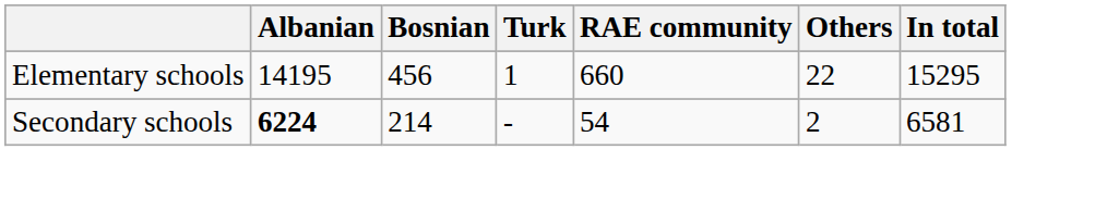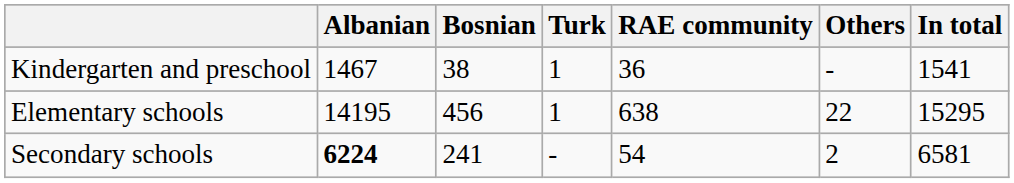 <table class="wikitable">
 <tr>
 <th></th>
 <th>Albanian</th>
 <th>Bosnian</th>
 <th>Turk</th>
 <th>RAE community</th>
 <th>Others</th>
 <th>In total</th>
 </tr>
 <tr>
+<td>Kindergarten and preschool</td>
+<td>1467</td>
+<td>38</td>
+<td>1</td>
+<td>36</td>
+<td>-</td>
+<td>1541</td>
+</tr>
+<tr>
 <td>Elementary schools</td>
 <td>14195</td>
 <td>456</td>
 <td>1</td>
-<td>660</td>
+<td>638</td>
 <td>22</td>
 <td>15295</td>
 </tr>
 <tr>
 <td>Secondary schools</td>
 <td><strong>6224</strong></td>
-<td>214</td>
+<td>241</td>
 <td>-</td>
 <td>54</td>
 <td>2</td>
 <td>6581</td>
 </tr>
 </table>
